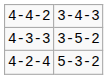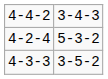 <table class="wikitable">
 <tr>
 <td>4-4-2</td>
 <td>3-4-3</td>
 </tr>
 <tr>
+<td>4-2-4</td>
+<td>5-3-2</td>
+</tr>
+<tr>
 <td>4-3-3</td>
 <td>3-5-2</td>
 </tr>
-<tr>
-<td>4-2-4</td>
-<td>5-3-2</td>
-</tr>
 </table>
